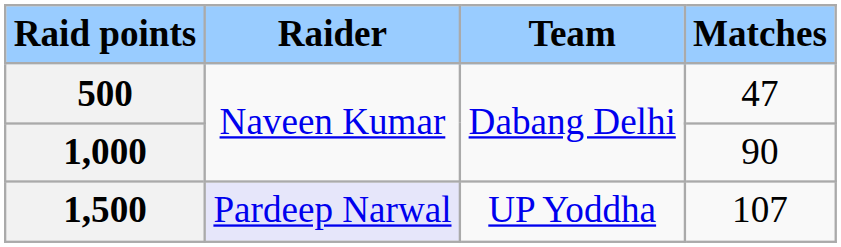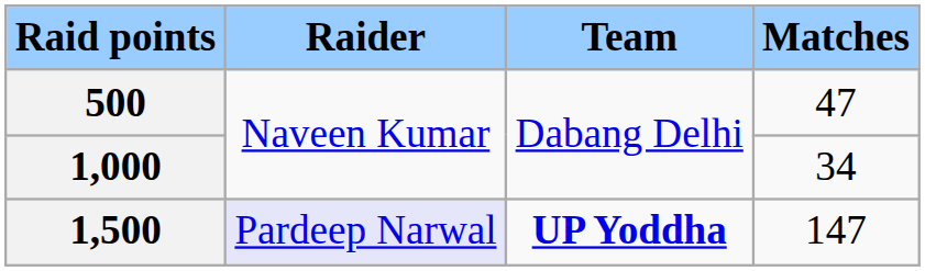 <table class="wikitable plainrowheaders sortable" style="text-align:center">
 <tr>
 <th scope="col" style="background:#9cf;">Raid points</th>
 <th scope="col" style="background:#9cf;">Raider</th>
 <th scope="col" style="background:#9cf;">Team</th>
 <th scope="col" style="background:#9cf;">Matches</th>
 </tr>
 <tr>
 <th scope=row style=text-align:center;>500</th>
 <td rowspan=2><a href='#'>Naveen Kumar</a></td>
 <td rowspan=2><a href='#'>Dabang Delhi</a></td>
 <td>47</td>
 </tr>
 <tr>
 <th scope=row style=text-align:center;>1,000</th>
-<td>90</td>
+<td>34</td>
 </tr>
 <tr>
 <th scope=row style=text-align:center;>1,500</th>
 <td style="background: lavender;"><a href='#'>Pardeep Narwal</a></td>
-<td><a href='#'>UP Yoddha</a></td>
-<td>107</td>
+<td><strong><a href='#'>UP Yoddha</a></strong></td>
+<td>147</td>
 </tr>
 </table>
